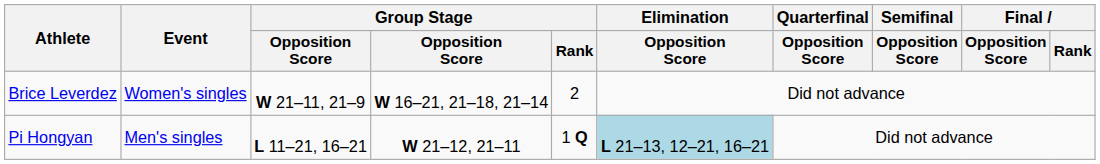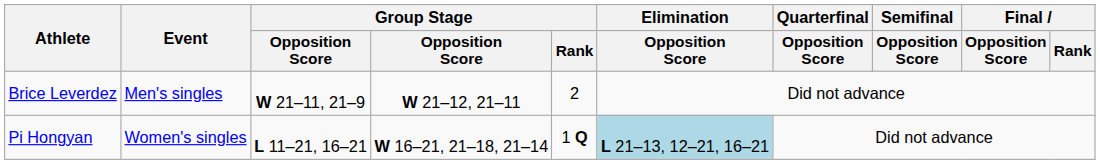 <table class="wikitable" style="font-size:90%">
 <tr>
 <th rowspan=2>Athlete</th>
 <th rowspan=2>Event</th>
 <th colspan=3>Group Stage</th>
 <th>Elimination</th>
 <th>Quarterfinal</th>
 <th>Semifinal</th>
 <th colspan=2>Final / </th>
 </tr>
 <tr style="font-size:95%">
 <th>Opposition<br>Score</th>
 <th>Opposition<br>Score</th>
 <th>Rank</th>
 <th>Opposition<br>Score</th>
 <th>Opposition<br>Score</th>
 <th>Opposition<br>Score</th>
 <th>Opposition<br>Score</th>
 <th>Rank</th>
 </tr>
 <tr align=center>
 <td align=left><a href='#'>Brice Leverdez</a></td>
-<td align=left><a href='#'>Women's singles</a></td>
+<td align=left><a href='#'>Men's singles</a></td>
 <td><br><strong>W</strong> 21–11, 21–9</td>
-<td><br><strong>W</strong> 16–21, 21–18, 21–14</td>
+<td><br><strong>W</strong> 21–12, 21–11</td>
 <td>2</td>
 <td colspan=5>Did not advance</td>
 </tr>
 <tr align=center>
 <td align=left><a href='#'>Pi Hongyan</a></td>
-<td align=left><a href='#'>Men's singles</a></td>
+<td align=left><a href='#'>Women's singles</a></td>
 <td><br><strong>L</strong> 11–21, 16–21</td>
-<td><br><strong>W</strong> 21–12, 21–11</td>
+<td><br><strong>W</strong> 16–21, 21–18, 21–14</td>
 <td>1 <strong>Q</strong></td>
 <td style="background: lightblue;"><br><strong>L</strong> 21–13, 12–21, 16–21</td>
 <td colspan=4>Did not advance</td>
 </tr>
 </table>
